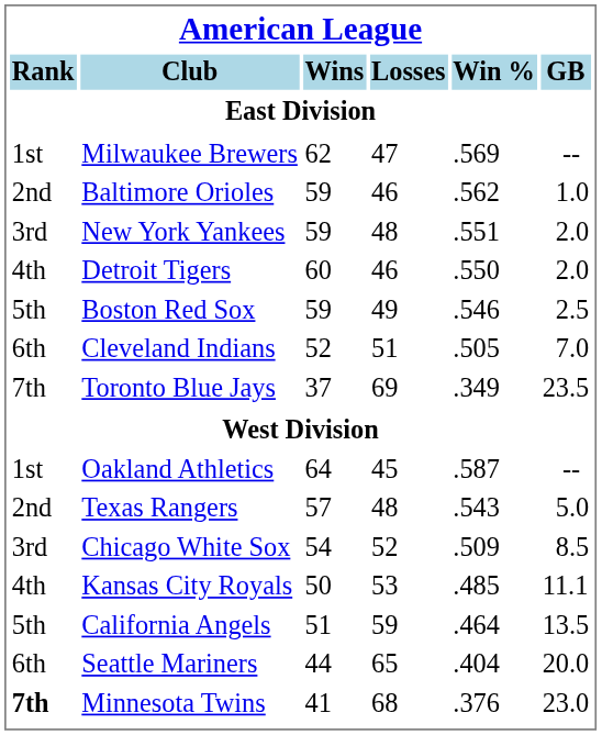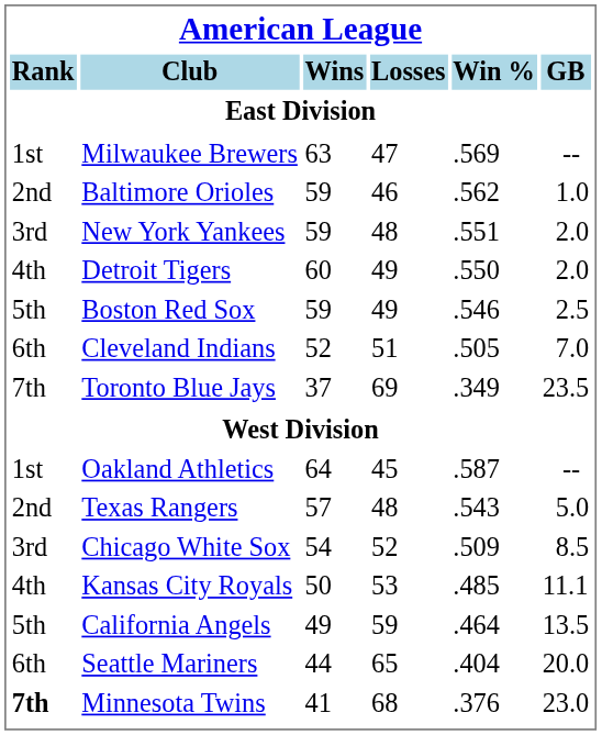 <table cellpadding="1" style="width:auto;font-size: 90%; border: 1px solid gray;">
 <tr align="center" style="font-size: larger;">
 <th colspan=6><a href='#'>American League</a></th>
 </tr>
 <tr style="background:lightblue;">
 <th>Rank</th>
 <th>Club</th>
 <th>Wins</th>
 <th>Losses</th>
 <th>Win %</th>
 <th>GB</th>
 </tr>
 <tr align="center" style="vertical-align: middle;" style="background:lightblue;">
 <th colspan=6>East Division</th>
 </tr>
 <tr>
 </tr>
 <tr>
 <td>1st</td>
 <td><a href='#'>Milwaukee Brewers</a></td>
-<td>62</td>
+<td>63</td>
 <td>47</td>
 <td>.569</td>
 <td>   --</td>
 </tr>
 <tr>
 <td>2nd</td>
 <td><a href='#'>Baltimore Orioles</a></td>
 <td>59</td>
 <td>46</td>
 <td>.562</td>
 <td>  1.0</td>
 </tr>
 <tr>
 <td>3rd</td>
 <td><a href='#'>New York Yankees</a></td>
 <td>59</td>
 <td>48</td>
 <td>.551</td>
 <td>  2.0</td>
 </tr>
 <tr>
 <td>4th</td>
 <td><a href='#'>Detroit Tigers</a></td>
 <td>60</td>
-<td>46</td>
+<td>49</td>
 <td>.550</td>
 <td>  2.0</td>
 </tr>
 <tr>
 <td>5th</td>
 <td><a href='#'>Boston Red Sox</a></td>
 <td>59</td>
 <td>49</td>
 <td>.546</td>
 <td>  2.5</td>
 </tr>
 <tr>
 <td>6th</td>
 <td><a href='#'>Cleveland Indians</a></td>
 <td>52</td>
 <td>51</td>
 <td>.505</td>
 <td>  7.0</td>
 </tr>
 <tr>
 <td>7th</td>
 <td><a href='#'>Toronto Blue Jays</a></td>
 <td>37</td>
 <td>69</td>
 <td>.349</td>
 <td>23.5</td>
 </tr>
 <tr>
 </tr>
 <tr align="center" style="vertical-align: middle;" style="background:lightblue;">
 <th colspan=6>West Division</th>
 </tr>
 <tr>
 <td>1st</td>
 <td><a href='#'>Oakland Athletics</a></td>
 <td>64</td>
 <td>45</td>
 <td>.587</td>
 <td>   --</td>
 </tr>
 <tr>
 <td>2nd</td>
 <td><a href='#'>Texas Rangers</a></td>
 <td>57</td>
 <td>48</td>
 <td>.543</td>
 <td>  5.0</td>
 </tr>
 <tr>
 <td>3rd</td>
 <td><a href='#'>Chicago White Sox</a></td>
 <td>54</td>
 <td>52</td>
 <td>.509</td>
 <td>  8.5</td>
 </tr>
 <tr>
 <td>4th</td>
 <td><a href='#'>Kansas City Royals</a></td>
 <td>50</td>
 <td>53</td>
 <td>.485</td>
 <td>11.1</td>
 </tr>
 <tr>
 <td>5th</td>
 <td><a href='#'>California Angels</a></td>
-<td>51</td>
+<td>49</td>
 <td>59</td>
 <td>.464</td>
 <td>13.5</td>
 </tr>
 <tr>
 <td>6th</td>
 <td><a href='#'>Seattle Mariners</a></td>
 <td>44</td>
 <td>65</td>
 <td>.404</td>
 <td>20.0</td>
 </tr>
 <tr>
 <td><strong>7th</strong></td>
 <td><a href='#'>Minnesota Twins</a></td>
 <td>41</td>
 <td>68</td>
 <td>.376</td>
 <td>23.0</td>
 </tr>
 <tr>
 </tr>
 </table>
